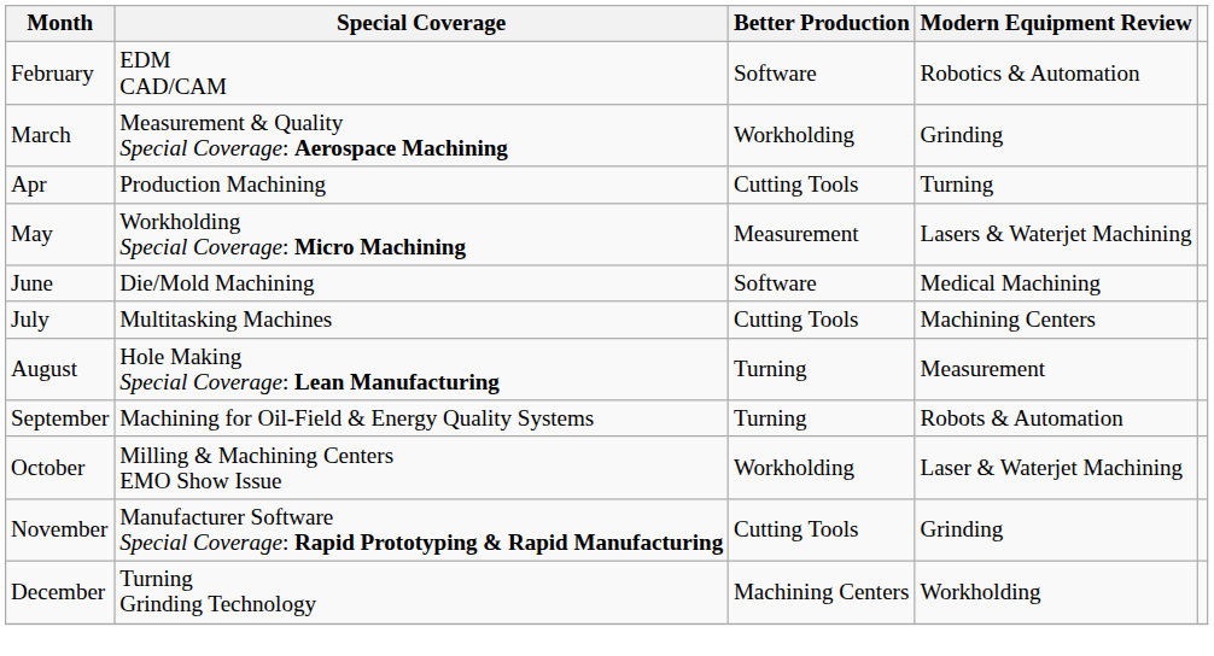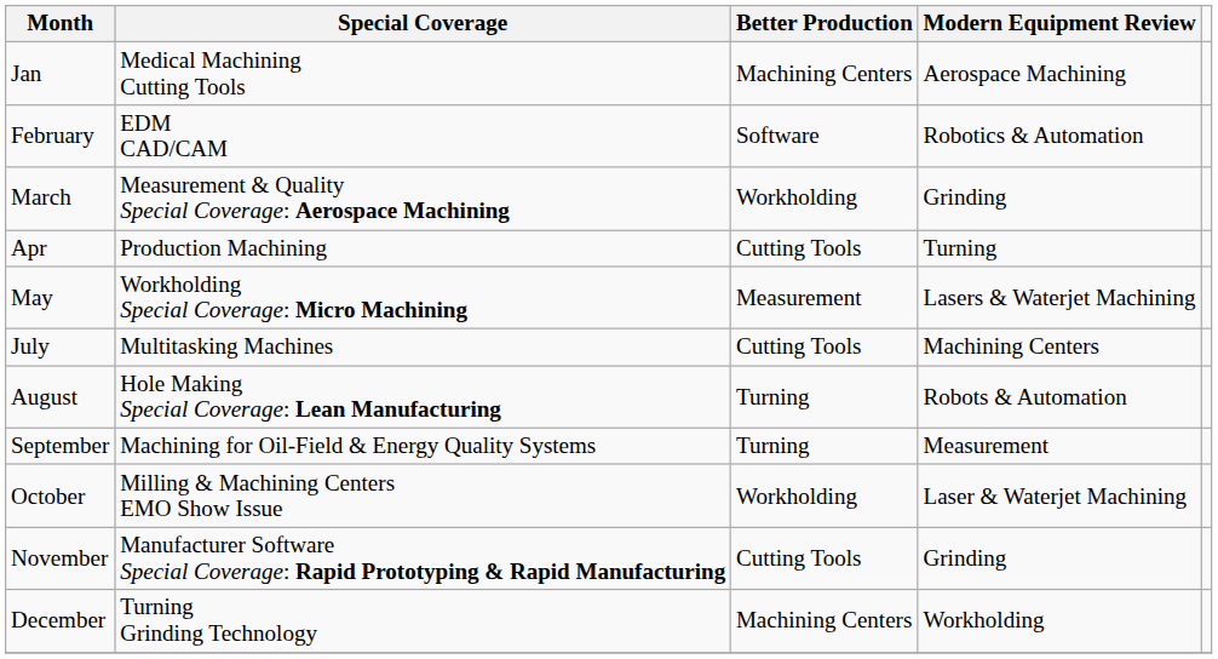 <table class="wikitable">
 <tr>
 <th>Month</th>
 <th>Special Coverage</th>
 <th>Better Production</th>
 <th>Modern Equipment Review</th>
+</tr>
+<tr>
+<td>Jan</td>
+<td>Medical Machining<br> Cutting Tools</td>
+<td>Machining Centers</td>
+<td>Aerospace Machining</td>
+<td style="text-align:left;"></td>
 </tr>
 <tr>
 <td>February</td>
 <td>EDM<br> CAD/CAM</td>
 <td>Software</td>
 <td>Robotics & Automation</td>
 <td style="text-align:left;"></td>
 </tr>
 <tr>
 <td>March</td>
 <td>Measurement & Quality <br><em>Special Coverage</em>: <strong>Aerospace Machining</strong></td>
 <td>Workholding</td>
 <td>Grinding</td>
 <td style="text-align:left;"></td>
 </tr>
 <tr>
 <td>Apr</td>
 <td>Production Machining</td>
 <td>Cutting Tools</td>
 <td>Turning</td>
 <td style="text-align:left;"></td>
 </tr>
 <tr>
 <td>May</td>
 <td>Workholding <br><em>Special Coverage</em>: <strong>Micro Machining</strong></td>
 <td>Measurement</td>
 <td>Lasers & Waterjet Machining</td>
 <td style="text-align:left;"></td>
 </tr>
 <tr>
-<td>June</td>
-<td>Die/Mold Machining</td>
-<td>Software</td>
-<td>Medical Machining</td>
-<td style="text-align:left;"></td>
-</tr>
-<tr>
 <td>July</td>
 <td>Multitasking Machines</td>
 <td>Cutting Tools</td>
 <td>Machining Centers</td>
 <td style="text-align:left;"></td>
 </tr>
 <tr>
 <td>August</td>
 <td>Hole Making <br><em>Special Coverage</em>: <strong>Lean Manufacturing</strong></td>
 <td>Turning</td>
-<td>Measurement</td>
+<td>Robots & Automation</td>
 <td style="text-align:left;"></td>
 </tr>
 <tr>
 <td>September</td>
 <td>Machining for Oil-Field & Energy Quality Systems</td>
 <td>Turning</td>
-<td>Robots & Automation</td>
+<td>Measurement</td>
 <td style="text-align:left;"></td>
 </tr>
 <tr>
 <td>October</td>
 <td>Milling & Machining Centers <br>EMO Show Issue</td>
 <td>Workholding</td>
 <td>Laser & Waterjet Machining</td>
 <td style="text-align:left;"></td>
 </tr>
 <tr>
 <td>November</td>
 <td>Manufacturer Software<br> <em>Special Coverage</em>: <strong>Rapid Prototyping & Rapid Manufacturing</strong></td>
 <td>Cutting Tools</td>
 <td>Grinding</td>
 <td style="text-align:left;"></td>
 </tr>
 <tr>
 <td>December</td>
 <td>Turning<br> Grinding Technology</td>
 <td>Machining Centers</td>
 <td>Workholding</td>
 <td style="text-align:left;"></td>
 </tr>
 <tr>
 </tr>
 </table>
